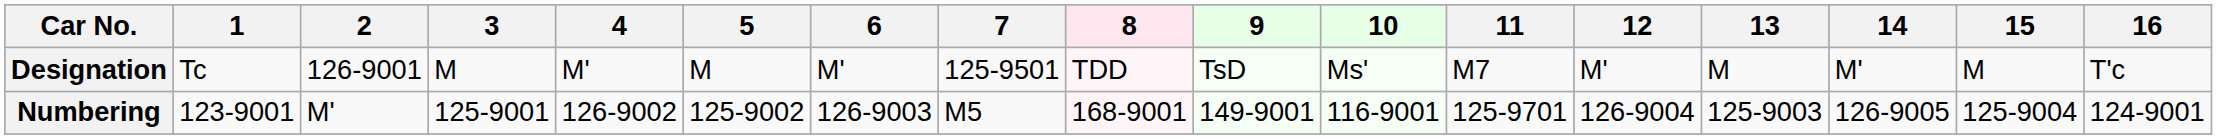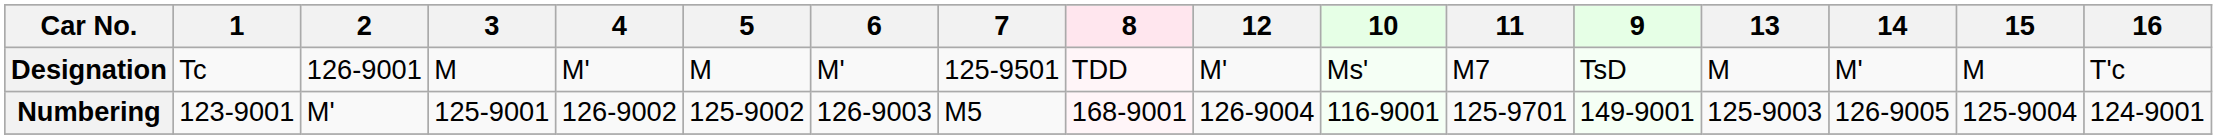 <table class="wikitable">
 <tr>
 <th>Car No.</th>
 <th>1</th>
 <th>2</th>
 <th>3</th>
 <th>4</th>
 <th>5</th>
 <th>6</th>
 <th>7</th>
 <th style="background: #FFE6EE">8</th>
-<th style="background: #E6FFE6">9</th>
+<th>12</th>
 <th style="background: #E6FFE6">10</th>
 <th>11</th>
-<th>12</th>
+<th style="background: #E6FFE6">9</th>
 <th>13</th>
 <th>14</th>
 <th>15</th>
 <th>16</th>
 </tr>
 <tr>
 <th>Designation</th>
 <td>Tc</td>
 <td>126-9001</td>
 <td>M</td>
 <td>M'</td>
 <td>M</td>
 <td>M'</td>
 <td>125-9501</td>
 <td style="background: #FFF5F8">TDD</td>
-<td style="background: #F5FFF5">TsD</td>
+<td>M'</td>
 <td style="background: #F5FFF5">Ms'</td>
 <td>M7</td>
-<td>M'</td>
+<td style="background: #F5FFF5">TsD</td>
 <td>M</td>
 <td>M'</td>
 <td>M</td>
 <td>T'c</td>
 </tr>
 <tr>
 <th>Numbering</th>
 <td>123-9001</td>
 <td>M'</td>
 <td>125-9001</td>
 <td>126-9002</td>
 <td>125-9002</td>
 <td>126-9003</td>
 <td>M5</td>
 <td style="background: #FFF5F8">168-9001</td>
-<td style="background: #F5FFF5">149-9001</td>
+<td>126-9004</td>
 <td style="background: #F5FFF5">116-9001</td>
 <td>125-9701</td>
-<td>126-9004</td>
+<td style="background: #F5FFF5">149-9001</td>
 <td>125-9003</td>
 <td>126-9005</td>
 <td>125-9004</td>
 <td>124-9001</td>
 </tr>
 </table>
